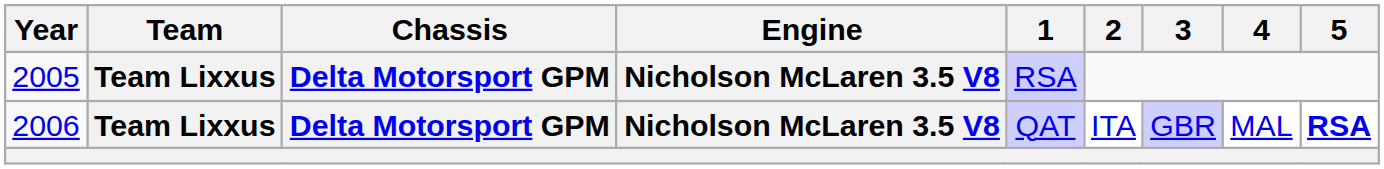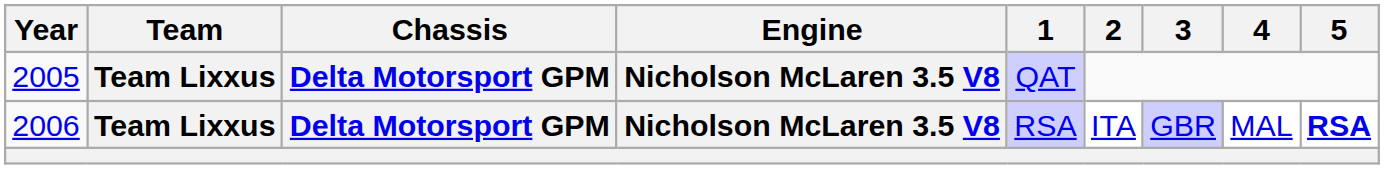 <table class="wikitable" style="text-align:center; font-size:85%">
 <tr>
 <th>Year</th>
 <th>Team</th>
 <th>Chassis</th>
 <th>Engine</th>
 <th>1</th>
 <th>2</th>
 <th>3</th>
 <th>4</th>
 <th>5</th>
 </tr>
 <tr>
 <td><a href='#'>2005</a></td>
 <th nowrap>Team Lixxus</th>
 <th nowrap><a href='#'>Delta Motorsport</a> GPM</th>
 <th nowrap>Nicholson McLaren 3.5 <a href='#'>V8</a></th>
-<td style="background:#cfcfff;"><a href='#'>RSA</a><br></td>
+<td style="background:#cfcfff;"><a href='#'>QAT</a><br></td>
 <td colspan=4></td>
 </tr>
 <tr>
 <td><a href='#'>2006</a></td>
 <th nowrap>Team Lixxus</th>
 <th nowrap><a href='#'>Delta Motorsport</a> GPM</th>
 <th nowrap>Nicholson McLaren 3.5 <a href='#'>V8</a></th>
-<td style="background:#cfcfff;"><a href='#'>QAT</a><br></td>
+<td style="background:#cfcfff;"><a href='#'>RSA</a><br></td>
 <td style="background:#ffffff;"><a href='#'>ITA</a><br></td>
 <td style="background:#cfcfff;"><a href='#'>GBR</a><br></td>
 <td style="background:#ffffff;"><a href='#'>MAL</a><br></td>
 <td style="background:#ffffff;"><strong><a href='#'>RSA</a><br></strong></td>
 </tr>
 <tr>
 <th colspan="9"></th>
 </tr>
 </table>
